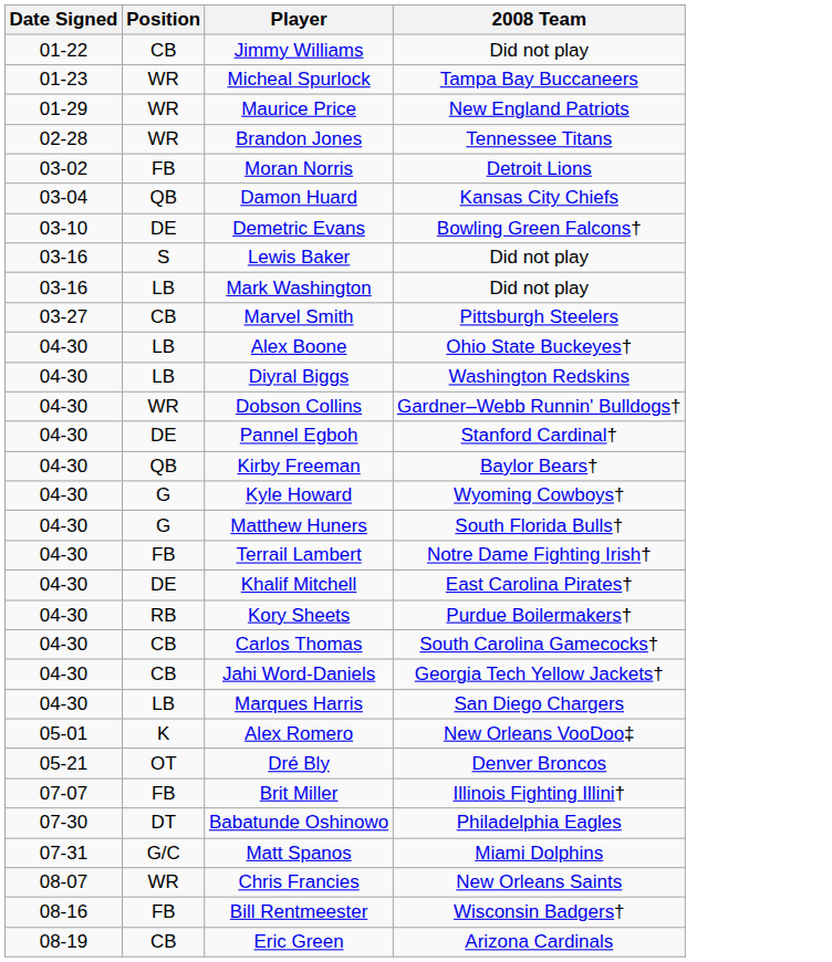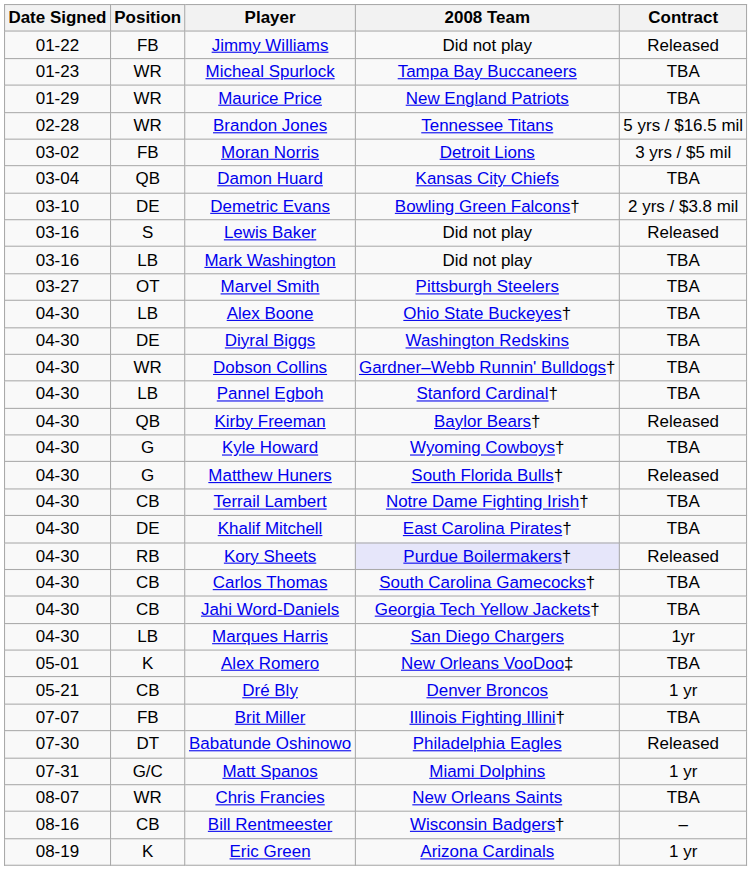 <table class="wikitable sortable">
 <tr>
 <th>Date Signed</th>
 <th>Position</th>
 <th>Player</th>
 <th>2008 Team</th>
+<th>Contract</th>
 </tr>
 <tr align="center">
 <td>01-22</td>
-<td>CB</td>
+<td>FB</td>
 <td><a href='#'>Jimmy Williams</a></td>
 <td>Did not play</td>
+<td>Released</td>
 </tr>
 <tr align="center">
 <td>01-23</td>
 <td>WR</td>
 <td><a href='#'>Micheal Spurlock</a></td>
 <td><a href='#'>Tampa Bay Buccaneers</a></td>
+<td>TBA</td>
 </tr>
 <tr align="center">
 <td>01-29</td>
 <td>WR</td>
 <td><a href='#'>Maurice Price</a></td>
 <td><a href='#'>New England Patriots</a></td>
+<td>TBA</td>
 </tr>
 <tr align="center">
 <td>02-28</td>
 <td>WR</td>
 <td><a href='#'>Brandon Jones</a></td>
 <td><a href='#'>Tennessee Titans</a></td>
+<td>5 yrs / $16.5 mil</td>
 </tr>
 <tr align="center">
 <td>03-02</td>
 <td>FB</td>
 <td><a href='#'>Moran Norris</a></td>
 <td><a href='#'>Detroit Lions</a></td>
+<td>3 yrs / $5 mil</td>
 </tr>
 <tr align="center">
 <td>03-04</td>
 <td>QB</td>
 <td><a href='#'>Damon Huard</a></td>
 <td><a href='#'>Kansas City Chiefs</a></td>
+<td>TBA</td>
 </tr>
 <tr align="center">
 <td>03-10</td>
 <td>DE</td>
 <td><a href='#'>Demetric Evans</a></td>
 <td><a href='#'>Bowling Green Falcons</a>†</td>
+<td>2 yrs / $3.8 mil</td>
 </tr>
 <tr align="center">
 <td>03-16</td>
 <td>S</td>
 <td><a href='#'>Lewis Baker</a></td>
 <td>Did not play</td>
+<td>Released</td>
 </tr>
 <tr align="center">
 <td>03-16</td>
 <td>LB</td>
 <td><a href='#'>Mark Washington</a></td>
 <td>Did not play</td>
+<td>TBA</td>
 </tr>
 <tr align="center">
 <td>03-27</td>
-<td>CB</td>
+<td>OT</td>
 <td><a href='#'>Marvel Smith</a></td>
 <td><a href='#'>Pittsburgh Steelers</a></td>
+<td>TBA</td>
 </tr>
 <tr align="center">
 <td>04-30</td>
 <td>LB</td>
 <td><a href='#'>Alex Boone</a></td>
 <td><a href='#'>Ohio State Buckeyes</a>†</td>
+<td>TBA</td>
 </tr>
 <tr align="center">
 <td>04-30</td>
-<td>LB</td>
+<td>DE</td>
 <td><a href='#'>Diyral Biggs</a></td>
 <td><a href='#'>Washington Redskins</a></td>
+<td>TBA</td>
 </tr>
 <tr align="center">
 <td>04-30</td>
 <td>WR</td>
 <td><a href='#'>Dobson Collins</a></td>
 <td><a href='#'>Gardner–Webb Runnin' Bulldogs</a>†</td>
+<td>TBA</td>
 </tr>
 <tr align="center">
 <td>04-30</td>
-<td>DE</td>
+<td>LB</td>
 <td><a href='#'>Pannel Egboh</a></td>
 <td><a href='#'>Stanford Cardinal</a>†</td>
+<td>TBA</td>
 </tr>
 <tr align="center">
 <td>04-30</td>
 <td>QB</td>
 <td><a href='#'>Kirby Freeman</a></td>
 <td><a href='#'>Baylor Bears</a>†</td>
+<td>Released</td>
 </tr>
 <tr align="center">
 <td>04-30</td>
 <td>G</td>
 <td><a href='#'>Kyle Howard</a></td>
 <td><a href='#'>Wyoming Cowboys</a>†</td>
+<td>TBA</td>
 </tr>
 <tr align="center">
 <td>04-30</td>
 <td>G</td>
 <td><a href='#'>Matthew Huners</a></td>
 <td><a href='#'>South Florida Bulls</a>†</td>
+<td>Released</td>
 </tr>
 <tr align="center">
 <td>04-30</td>
-<td>FB</td>
+<td>CB</td>
 <td><a href='#'>Terrail Lambert</a></td>
 <td><a href='#'>Notre Dame Fighting Irish</a>†</td>
+<td>TBA</td>
 </tr>
 <tr align="center">
 <td>04-30</td>
 <td>DE</td>
 <td><a href='#'>Khalif Mitchell</a></td>
 <td><a href='#'>East Carolina Pirates</a>†</td>
+<td>TBA</td>
 </tr>
 <tr align="center">
 <td>04-30</td>
 <td>RB</td>
 <td><a href='#'>Kory Sheets</a></td>
-<td><a href='#'>Purdue Boilermakers</a>†</td>
+<td style="background: lavender;"><a href='#'>Purdue Boilermakers</a>†</td>
+<td>Released</td>
 </tr>
 <tr align="center">
 <td>04-30</td>
 <td>CB</td>
 <td><a href='#'>Carlos Thomas</a></td>
 <td><a href='#'>South Carolina Gamecocks</a>†</td>
+<td>TBA</td>
 </tr>
 <tr align="center">
 <td>04-30</td>
 <td>CB</td>
 <td><a href='#'>Jahi Word-Daniels</a></td>
 <td><a href='#'>Georgia Tech Yellow Jackets</a>†</td>
+<td>TBA</td>
 </tr>
 <tr align="center">
 <td>04-30</td>
 <td>LB</td>
 <td><a href='#'>Marques Harris</a></td>
 <td><a href='#'>San Diego Chargers</a></td>
+<td>1yr</td>
 </tr>
 <tr align="center">
 <td>05-01</td>
 <td>K</td>
 <td><a href='#'>Alex Romero</a></td>
 <td><a href='#'>New Orleans VooDoo</a>‡</td>
+<td>TBA</td>
 </tr>
 <tr align="center">
 <td>05-21</td>
-<td>OT</td>
+<td>CB</td>
 <td><a href='#'>Dré Bly</a></td>
 <td><a href='#'>Denver Broncos</a></td>
+<td>1 yr</td>
 </tr>
 <tr align="center">
 <td>07-07</td>
 <td>FB</td>
 <td><a href='#'>Brit Miller</a></td>
 <td><a href='#'>Illinois Fighting Illini</a>†</td>
+<td>TBA</td>
 </tr>
 <tr align="center">
 <td>07-30</td>
 <td>DT</td>
 <td><a href='#'>Babatunde Oshinowo</a></td>
 <td><a href='#'>Philadelphia Eagles</a></td>
+<td>Released</td>
 </tr>
 <tr align="center">
 <td>07-31</td>
 <td>G/C</td>
 <td><a href='#'>Matt Spanos</a></td>
 <td><a href='#'>Miami Dolphins</a></td>
+<td>1 yr</td>
 </tr>
 <tr align="center">
 <td>08-07</td>
 <td>WR</td>
 <td><a href='#'>Chris Francies</a></td>
 <td><a href='#'>New Orleans Saints</a></td>
+<td>TBA</td>
 </tr>
 <tr align="center">
 <td>08-16</td>
-<td>FB</td>
+<td>CB</td>
 <td><a href='#'>Bill Rentmeester</a></td>
 <td><a href='#'>Wisconsin Badgers</a>†</td>
+<td>–</td>
 </tr>
 <tr align="center">
 <td>08-19</td>
-<td>CB</td>
+<td>K</td>
 <td><a href='#'>Eric Green</a></td>
 <td><a href='#'>Arizona Cardinals</a></td>
+<td>1 yr</td>
 </tr>
 </table>
